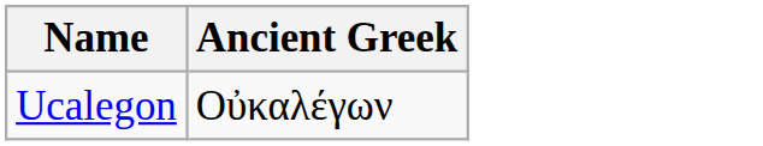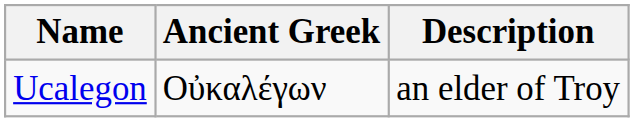 <table class="wikitable">
 <tr>
 <th>Name</th>
 <th>Ancient Greek</th>
+<th>Description</th>
 </tr>
 <tr>
 <td><a href='#'>Ucalegon</a></td>
 <td>Οὐκαλέγων</td>
+<td>an elder of Troy</td>
 </tr>
 </table>
